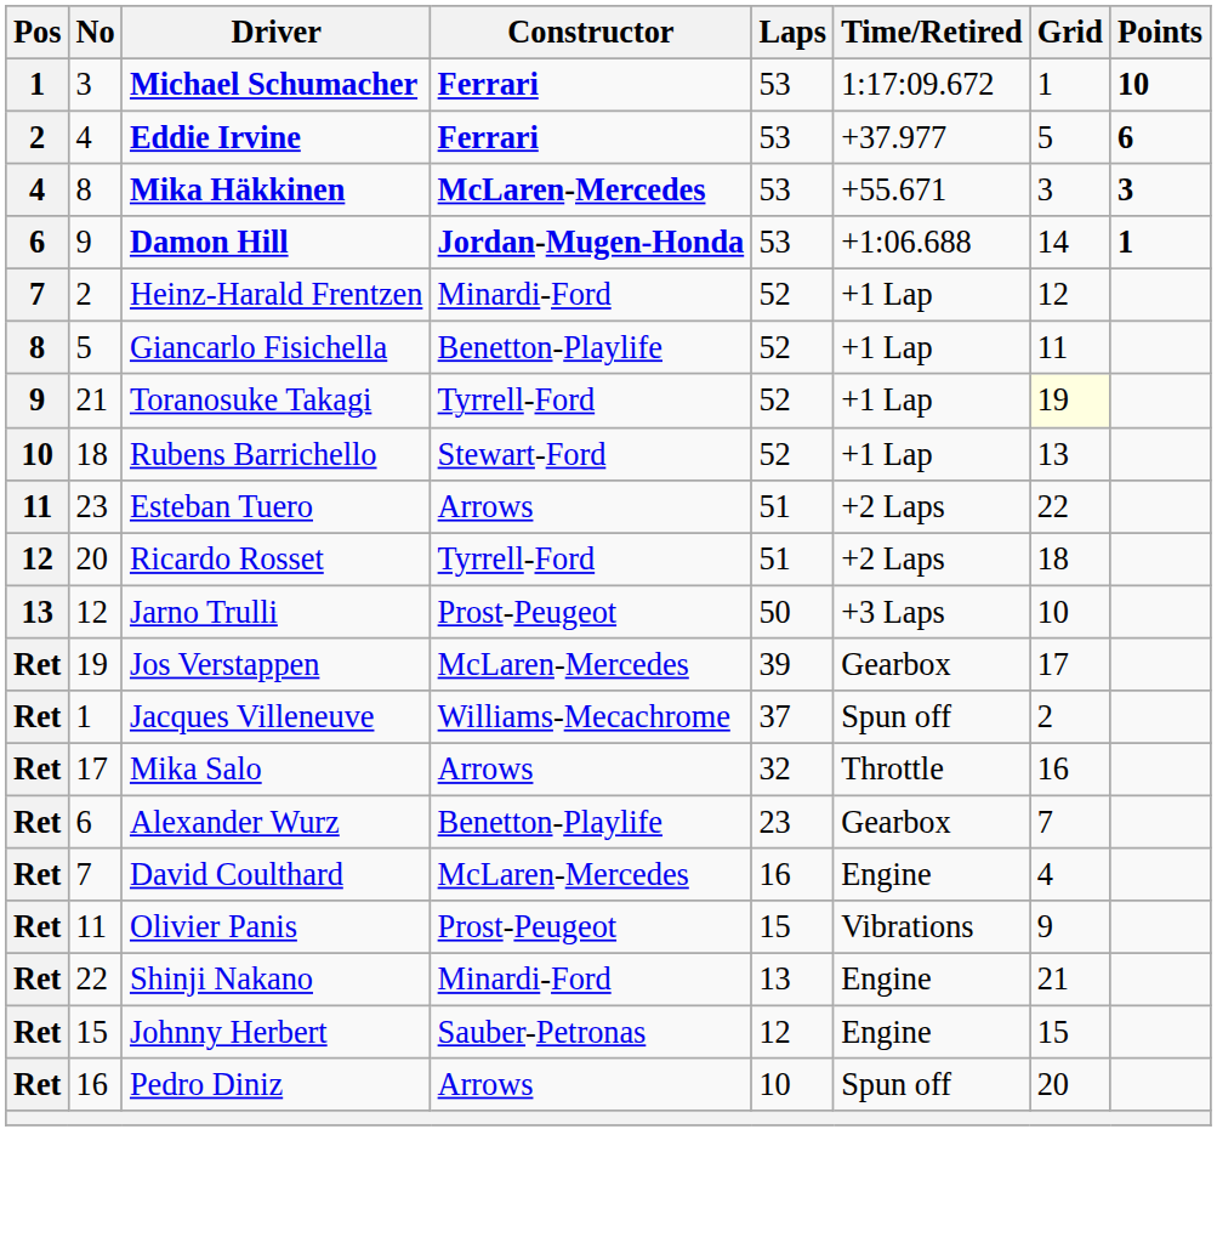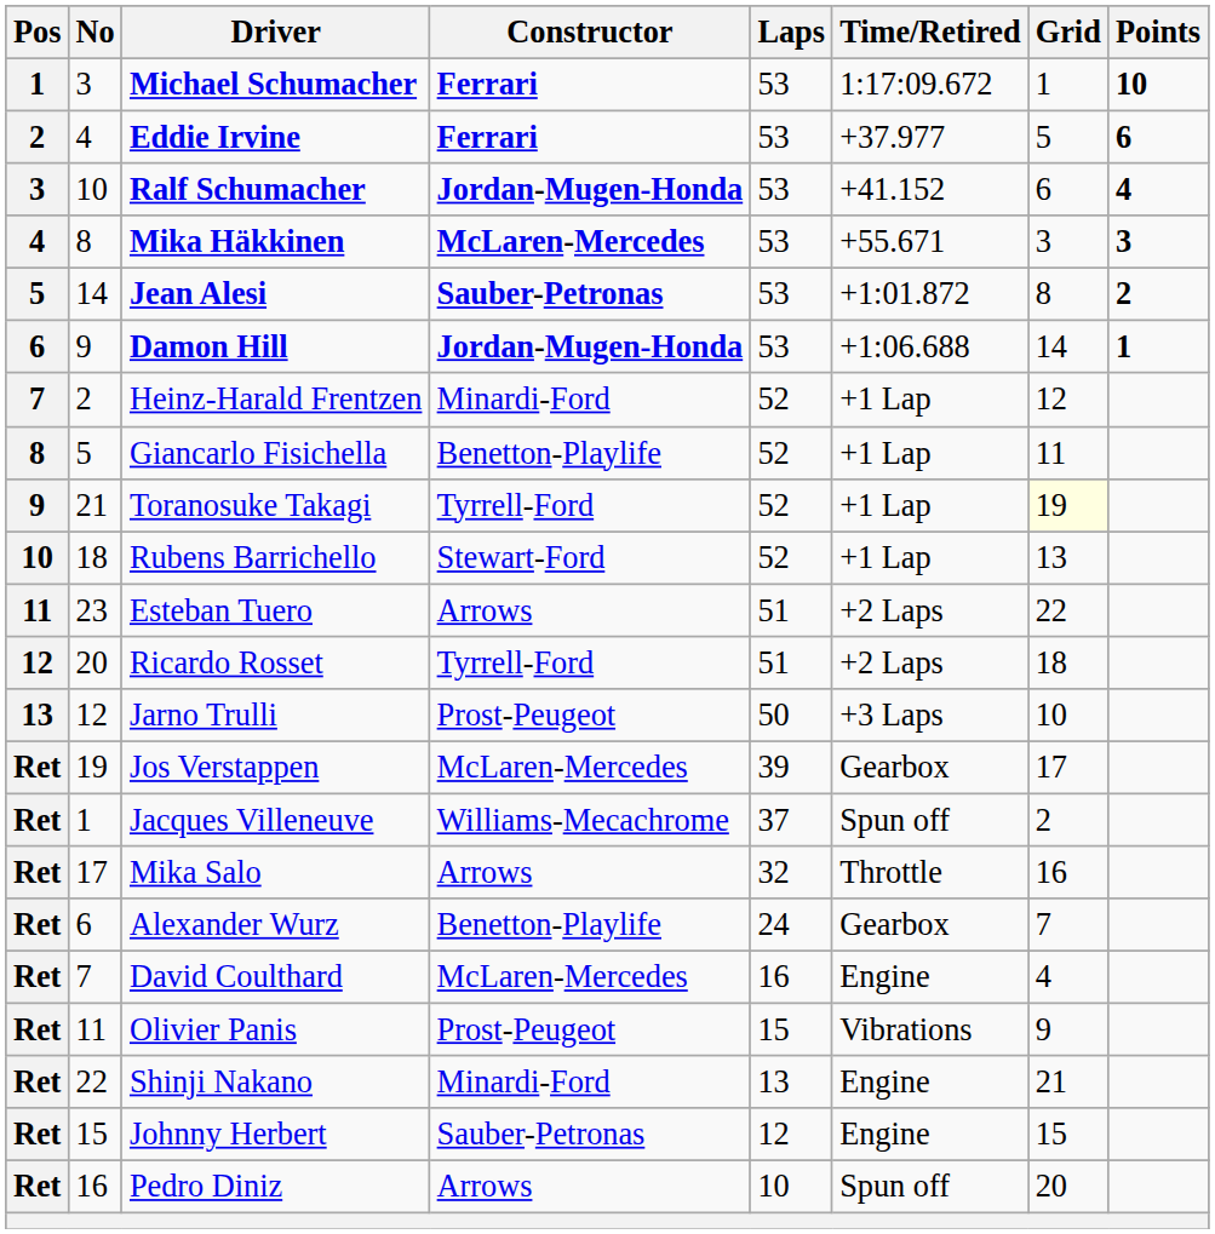 <table class="wikitable" style="font-size: 95%;">
 <tr>
 <th>Pos</th>
 <th>No</th>
 <th>Driver</th>
 <th>Constructor</th>
 <th>Laps</th>
 <th>Time/Retired</th>
 <th>Grid</th>
 <th>Points</th>
 </tr>
 <tr>
 <th>1</th>
 <td>3</td>
 <td> <strong><a href='#'>Michael Schumacher</a></strong></td>
 <td><strong><a href='#'>Ferrari</a></strong></td>
 <td>53</td>
 <td>1:17:09.672</td>
 <td>1</td>
 <td><strong>10</strong></td>
 </tr>
 <tr>
 <th>2</th>
 <td>4</td>
 <td> <strong><a href='#'>Eddie Irvine</a></strong></td>
 <td><strong><a href='#'>Ferrari</a></strong></td>
 <td>53</td>
 <td>+37.977</td>
 <td>5</td>
 <td><strong>6</strong></td>
 </tr>
 <tr>
+<th>3</th>
+<td>10</td>
+<td> <strong><a href='#'>Ralf Schumacher</a></strong></td>
+<td><strong><a href='#'>Jordan</a>-<a href='#'>Mugen-Honda</a></strong></td>
+<td>53</td>
+<td>+41.152</td>
+<td>6</td>
+<td><strong>4</strong></td>
+</tr>
+<tr>
 <th>4</th>
 <td>8</td>
 <td> <strong><a href='#'>Mika Häkkinen</a></strong></td>
 <td><strong><a href='#'>McLaren</a>-<a href='#'>Mercedes</a></strong></td>
 <td>53</td>
 <td>+55.671</td>
 <td>3</td>
 <td><strong>3</strong></td>
+</tr>
+<tr>
+<th>5</th>
+<td>14</td>
+<td> <strong><a href='#'>Jean Alesi</a></strong></td>
+<td><strong><a href='#'>Sauber</a>-<a href='#'>Petronas</a></strong></td>
+<td>53</td>
+<td>+1:01.872</td>
+<td>8</td>
+<td><strong>2</strong></td>
 </tr>
 <tr>
 <th>6</th>
 <td>9</td>
 <td> <strong><a href='#'>Damon Hill</a></strong></td>
 <td><strong><a href='#'>Jordan</a>-<a href='#'>Mugen-Honda</a></strong></td>
 <td>53</td>
 <td>+1:06.688</td>
 <td>14</td>
 <td><strong>1</strong></td>
 </tr>
 <tr>
 <th>7</th>
 <td>2</td>
 <td> <a href='#'>Heinz-Harald Frentzen</a></td>
 <td><a href='#'>Minardi</a>-<a href='#'>Ford</a></td>
 <td>52</td>
 <td>+1 Lap</td>
 <td>12</td>
 <td> </td>
 </tr>
 <tr>
 <th>8</th>
 <td>5</td>
 <td> <a href='#'>Giancarlo Fisichella</a></td>
 <td><a href='#'>Benetton</a>-<a href='#'>Playlife</a></td>
 <td>52</td>
 <td>+1 Lap</td>
 <td>11</td>
 <td> </td>
 </tr>
 <tr>
 <th>9</th>
 <td>21</td>
 <td> <a href='#'>Toranosuke Takagi</a></td>
 <td><a href='#'>Tyrrell</a>-<a href='#'>Ford</a></td>
 <td>52</td>
 <td>+1 Lap</td>
 <td style="background: lightyellow;">19</td>
 <td> </td>
 </tr>
 <tr>
 <th>10</th>
 <td>18</td>
 <td> <a href='#'>Rubens Barrichello</a></td>
 <td><a href='#'>Stewart</a>-<a href='#'>Ford</a></td>
 <td>52</td>
 <td>+1 Lap</td>
 <td>13</td>
 <td> </td>
 </tr>
 <tr>
 <th>11</th>
 <td>23</td>
 <td> <a href='#'>Esteban Tuero</a></td>
 <td><a href='#'>Arrows</a></td>
 <td>51</td>
 <td>+2 Laps</td>
 <td>22</td>
 <td> </td>
 </tr>
 <tr>
 <th>12</th>
 <td>20</td>
 <td> <a href='#'>Ricardo Rosset</a></td>
 <td><a href='#'>Tyrrell</a>-<a href='#'>Ford</a></td>
 <td>51</td>
 <td>+2 Laps</td>
 <td>18</td>
 <td> </td>
 </tr>
 <tr>
 <th>13</th>
 <td>12</td>
 <td> <a href='#'>Jarno Trulli</a></td>
 <td><a href='#'>Prost</a>-<a href='#'>Peugeot</a></td>
 <td>50</td>
 <td>+3 Laps</td>
 <td>10</td>
 <td> </td>
 </tr>
 <tr>
 <th>Ret</th>
 <td>19</td>
 <td> <a href='#'>Jos Verstappen</a></td>
 <td><a href='#'>McLaren</a>-<a href='#'>Mercedes</a></td>
 <td>39</td>
 <td>Gearbox</td>
 <td>17</td>
 <td> </td>
 </tr>
 <tr>
 <th>Ret</th>
 <td>1</td>
 <td> <a href='#'>Jacques Villeneuve</a></td>
 <td><a href='#'>Williams</a>-<a href='#'>Mecachrome</a></td>
 <td>37</td>
 <td>Spun off</td>
 <td>2</td>
 <td> </td>
 </tr>
 <tr>
 <th>Ret</th>
 <td>17</td>
 <td> <a href='#'>Mika Salo</a></td>
 <td><a href='#'>Arrows</a></td>
 <td>32</td>
 <td>Throttle</td>
 <td>16</td>
 <td> </td>
 </tr>
 <tr>
 <th>Ret</th>
 <td>6</td>
 <td> <a href='#'>Alexander Wurz</a></td>
 <td><a href='#'>Benetton</a>-<a href='#'>Playlife</a></td>
-<td>23</td>
+<td>24</td>
 <td>Gearbox</td>
 <td>7</td>
 <td> </td>
 </tr>
 <tr>
 <th>Ret</th>
 <td>7</td>
 <td> <a href='#'>David Coulthard</a></td>
 <td><a href='#'>McLaren</a>-<a href='#'>Mercedes</a></td>
 <td>16</td>
 <td>Engine</td>
 <td>4</td>
 <td> </td>
 </tr>
 <tr>
 <th>Ret</th>
 <td>11</td>
 <td> <a href='#'>Olivier Panis</a></td>
 <td><a href='#'>Prost</a>-<a href='#'>Peugeot</a></td>
 <td>15</td>
 <td>Vibrations</td>
 <td>9</td>
 <td> </td>
 </tr>
 <tr>
 <th>Ret</th>
 <td>22</td>
 <td> <a href='#'>Shinji Nakano</a></td>
 <td><a href='#'>Minardi</a>-<a href='#'>Ford</a></td>
 <td>13</td>
 <td>Engine</td>
 <td>21</td>
 <td> </td>
 </tr>
 <tr>
 <th>Ret</th>
 <td>15</td>
 <td> <a href='#'>Johnny Herbert</a></td>
 <td><a href='#'>Sauber</a>-<a href='#'>Petronas</a></td>
 <td>12</td>
 <td>Engine</td>
 <td>15</td>
 <td> </td>
 </tr>
 <tr>
 <th>Ret</th>
 <td>16</td>
 <td> <a href='#'>Pedro Diniz</a></td>
 <td><a href='#'>Arrows</a></td>
 <td>10</td>
 <td>Spun off</td>
 <td>20</td>
 <td> </td>
 </tr>
 <tr>
 <th colspan="8"></th>
 </tr>
 </table>
